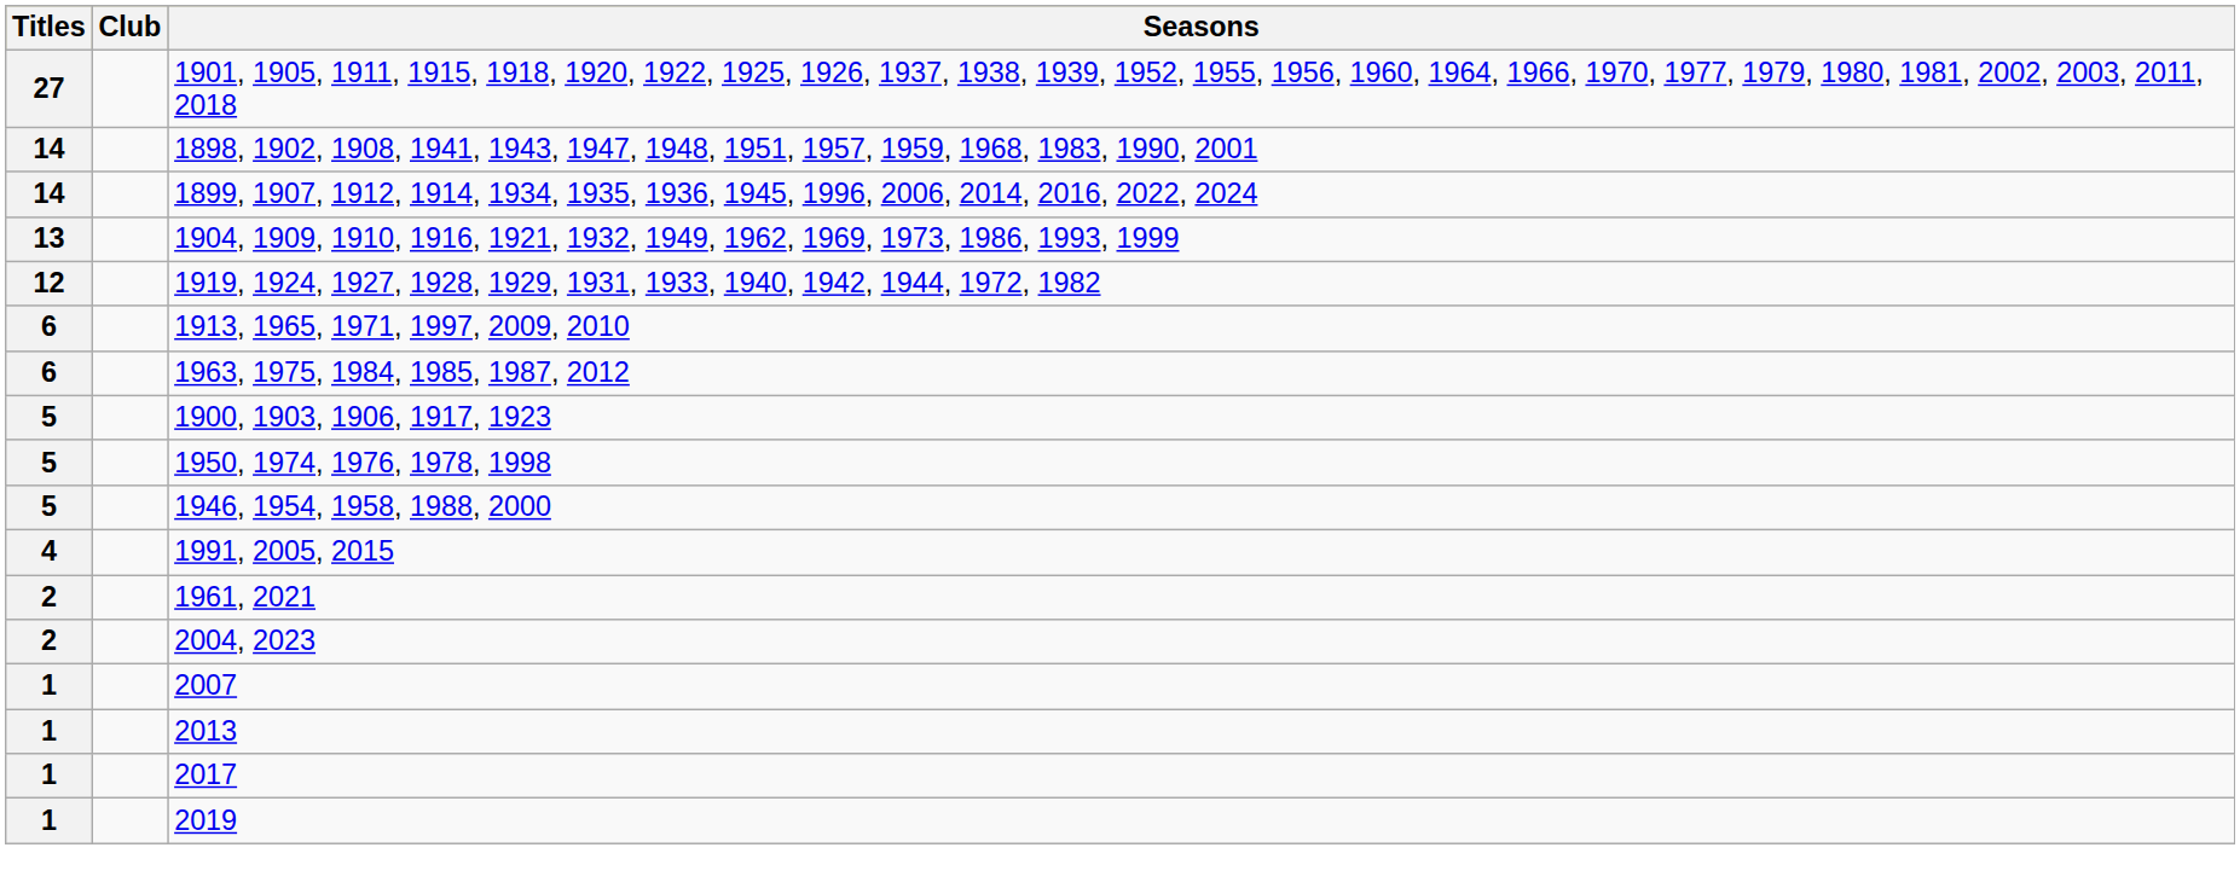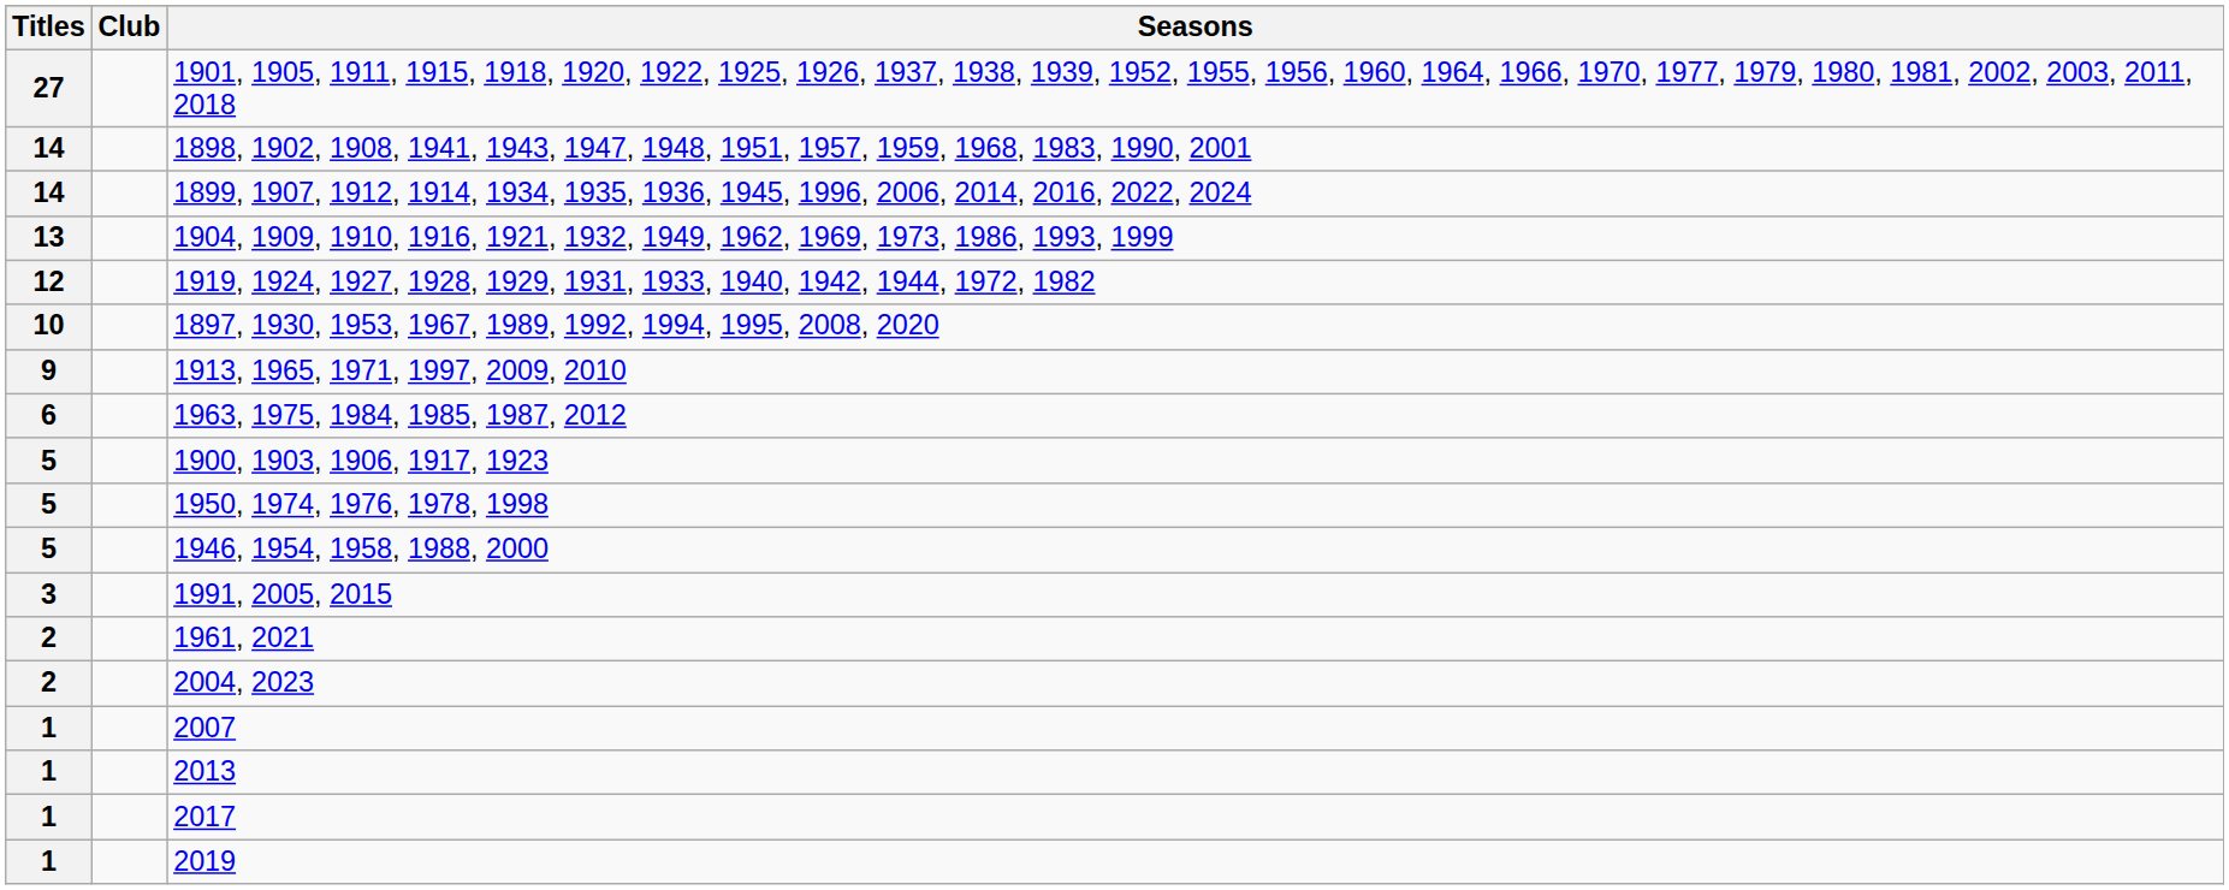 <table class="wikitable" style="width:100%;">
 <tr style="background:#bdb76b;">
 <th>Titles</th>
 <th>Club</th>
 <th>Seasons</th>
 </tr>
 <tr>
 <th>27</th>
 <td> </td>
 <td><a href='#'>1901</a>, <a href='#'>1905</a>, <a href='#'>1911</a>, <a href='#'>1915</a>, <a href='#'>1918</a>, <a href='#'>1920</a>, <a href='#'>1922</a>, <a href='#'>1925</a>, <a href='#'>1926</a>, <a href='#'>1937</a>, <a href='#'>1938</a>, <a href='#'>1939</a>, <a href='#'>1952</a>, <a href='#'>1955</a>, <a href='#'>1956</a>, <a href='#'>1960</a>, <a href='#'>1964</a>, <a href='#'>1966</a>, <a href='#'>1970</a>, <a href='#'>1977</a>, <a href='#'>1979</a>, <a href='#'>1980</a>, <a href='#'>1981</a>, <a href='#'>2002</a>, <a href='#'>2003</a>, <a href='#'>2011</a>, <a href='#'>2018</a></td>
 </tr>
 <tr>
 <th>14</th>
 <td> </td>
 <td><a href='#'>1898</a>, <a href='#'>1902</a>, <a href='#'>1908</a>, <a href='#'>1941</a>, <a href='#'>1943</a>, <a href='#'>1947</a>, <a href='#'>1948</a>, <a href='#'>1951</a>, <a href='#'>1957</a>, <a href='#'>1959</a>, <a href='#'>1968</a>, <a href='#'>1983</a>, <a href='#'>1990</a>, <a href='#'>2001</a></td>
 </tr>
 <tr>
 <th>14</th>
 <td> </td>
 <td><a href='#'>1899</a>, <a href='#'>1907</a>, <a href='#'>1912</a>, <a href='#'>1914</a>, <a href='#'>1934</a>, <a href='#'>1935</a>, <a href='#'>1936</a>, <a href='#'>1945</a>, <a href='#'>1996</a>, <a href='#'>2006</a>, <a href='#'>2014</a>, <a href='#'>2016</a>, <a href='#'>2022</a>, <a href='#'>2024</a></td>
 </tr>
 <tr>
 <th>13</th>
 <td> </td>
 <td><a href='#'>1904</a>, <a href='#'>1909</a>, <a href='#'>1910</a>, <a href='#'>1916</a>, <a href='#'>1921</a>, <a href='#'>1932</a>, <a href='#'>1949</a>, <a href='#'>1962</a>, <a href='#'>1969</a>, <a href='#'>1973</a>, <a href='#'>1986</a>, <a href='#'>1993</a>, <a href='#'>1999</a></td>
 </tr>
 <tr>
 <th>12</th>
 <td> </td>
 <td><a href='#'>1919</a>, <a href='#'>1924</a>, <a href='#'>1927</a>, <a href='#'>1928</a>, <a href='#'>1929</a>, <a href='#'>1931</a>, <a href='#'>1933</a>, <a href='#'>1940</a>, <a href='#'>1942</a>, <a href='#'>1944</a>, <a href='#'>1972</a>, <a href='#'>1982</a></td>
 </tr>
 <tr>
-<th>6</th>
+<th>10</th>
+<td> </td>
+<td><a href='#'>1897</a>, <a href='#'>1930</a>, <a href='#'>1953</a>, <a href='#'>1967</a>, <a href='#'>1989</a>, <a href='#'>1992</a>, <a href='#'>1994</a>, <a href='#'>1995</a>, <a href='#'>2008</a>, <a href='#'>2020</a></td>
+</tr>
+<tr>
+<th>9</th>
 <td> </td>
 <td><a href='#'>1913</a>, <a href='#'>1965</a>, <a href='#'>1971</a>, <a href='#'>1997</a>, <a href='#'>2009</a>, <a href='#'>2010</a></td>
 </tr>
 <tr>
 <th>6</th>
 <td> </td>
 <td><a href='#'>1963</a>, <a href='#'>1975</a>, <a href='#'>1984</a>, <a href='#'>1985</a>, <a href='#'>1987</a>, <a href='#'>2012</a></td>
 </tr>
 <tr>
 <th>5</th>
 <td> </td>
 <td><a href='#'>1900</a>, <a href='#'>1903</a>, <a href='#'>1906</a>, <a href='#'>1917</a>, <a href='#'>1923</a></td>
 </tr>
 <tr>
 <th>5</th>
 <td> </td>
 <td><a href='#'>1950</a>, <a href='#'>1974</a>, <a href='#'>1976</a>, <a href='#'>1978</a>, <a href='#'>1998</a></td>
 </tr>
 <tr>
 <th>5</th>
 <td> </td>
 <td><a href='#'>1946</a>, <a href='#'>1954</a>, <a href='#'>1958</a>, <a href='#'>1988</a>, <a href='#'>2000</a></td>
 </tr>
 <tr>
-<th>4</th>
+<th>3</th>
 <td> </td>
 <td><a href='#'>1991</a>, <a href='#'>2005</a>, <a href='#'>2015</a></td>
 </tr>
 <tr>
 <th>2</th>
 <td> </td>
 <td><a href='#'>1961</a>, <a href='#'>2021</a></td>
 </tr>
 <tr>
 <th>2</th>
 <td> </td>
 <td><a href='#'>2004</a>, <a href='#'>2023</a></td>
 </tr>
 <tr>
 <th>1</th>
 <td> </td>
 <td><a href='#'>2007</a></td>
 </tr>
 <tr>
 <th>1</th>
 <td></td>
 <td><a href='#'>2013</a></td>
 </tr>
 <tr>
 <th>1</th>
 <td> </td>
 <td><a href='#'>2017</a></td>
 </tr>
 <tr>
 <th>1</th>
 <td> </td>
 <td><a href='#'>2019</a></td>
 </tr>
 </table>
